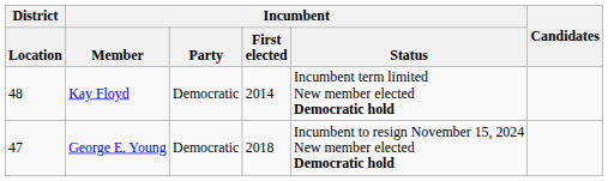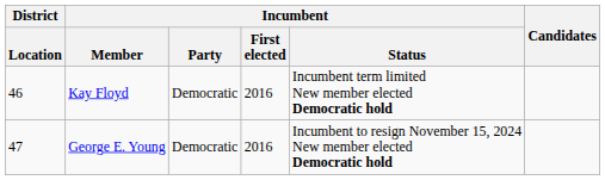 <table class="wikitable sortable">
 <tr>
 <th colspan=1>District</th>
 <th colspan=4>Incumbent</th>
 <th rowspan=2 class="unsortable">Candidates</th>
 </tr>
 <tr valign=bottom>
 <th>Location</th>
 <th>Member</th>
 <th>Party</th>
 <th>First<br>elected</th>
 <th>Status</th>
 </tr>
 <tr>
-<td>48</td>
+<td>46</td>
 <td><a href='#'>Kay Floyd</a></td>
 <td>Democratic</td>
-<td>2014</td>
+<td>2016</td>
 <td>Incumbent term limited<br>New member elected<br><strong>Democratic hold</strong></td>
 <td nowrap></td>
 </tr>
 <tr>
 <td>47</td>
 <td><a href='#'>George E. Young</a></td>
 <td>Democratic</td>
-<td>2018</td>
+<td>2016</td>
 <td>Incumbent to resign November 15, 2024<br>New member elected<br><strong>Democratic hold</strong></td>
 <td nowrap></td>
 </tr>
 </table>
